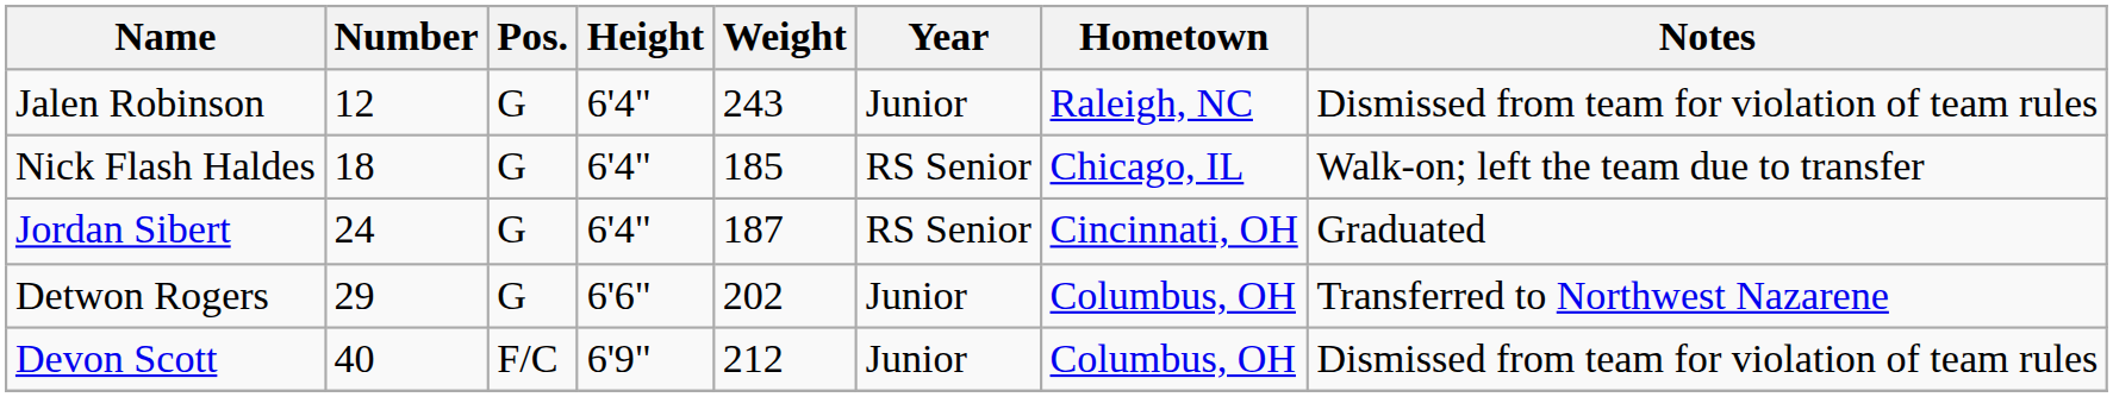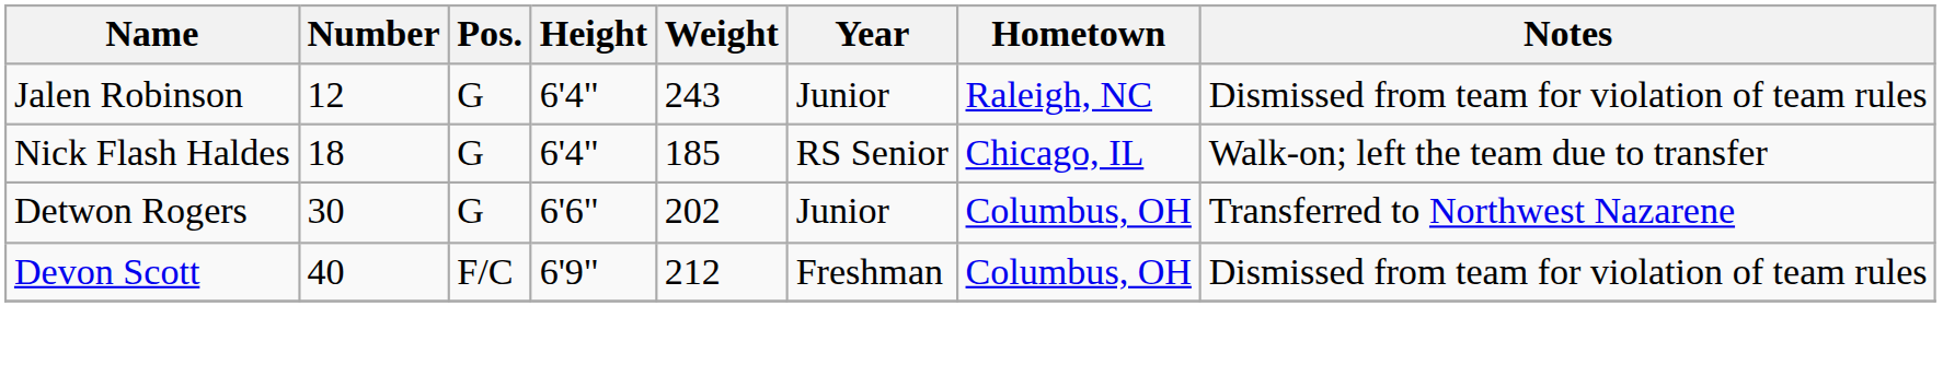 <table class="wikitable sortable" border="1">
 <tr>
 <th>Name</th>
 <th>Number</th>
 <th>Pos.</th>
 <th>Height</th>
 <th>Weight</th>
 <th>Year</th>
 <th>Hometown</th>
 <th class="unsortable">Notes</th>
 </tr>
 <tr>
 <td sortname>Jalen Robinson</td>
 <td>12</td>
 <td>G</td>
 <td>6'4"</td>
 <td>243</td>
 <td>Junior</td>
 <td><a href='#'>Raleigh, NC</a></td>
 <td>Dismissed from team for violation of team rules</td>
 </tr>
 <tr>
 <td sortname>Nick Flash Haldes</td>
 <td>18</td>
 <td>G</td>
 <td>6'4"</td>
 <td>185</td>
 <td>RS Senior</td>
 <td><a href='#'>Chicago, IL</a></td>
 <td>Walk-on; left the team due to transfer</td>
 </tr>
 <tr>
-<td sortname><a href='#'>Jordan Sibert</a></td>
-<td>24</td>
-<td>G</td>
-<td>6'4"</td>
-<td>187</td>
-<td>RS Senior</td>
-<td><a href='#'>Cincinnati, OH</a></td>
-<td>Graduated</td>
-</tr>
-<tr>
 <td sortname>Detwon Rogers</td>
-<td>29</td>
+<td>30</td>
 <td>G</td>
 <td>6'6"</td>
 <td>202</td>
 <td>Junior</td>
 <td><a href='#'>Columbus, OH</a></td>
 <td>Transferred to <a href='#'>Northwest Nazarene</a></td>
 </tr>
 <tr>
 <td sortname><a href='#'>Devon Scott</a></td>
 <td>40</td>
 <td>F/C</td>
 <td>6'9"</td>
 <td>212</td>
-<td>Junior</td>
+<td>Freshman</td>
 <td><a href='#'>Columbus, OH</a></td>
 <td>Dismissed from team for violation of team rules</td>
 </tr>
 <tr>
 </tr>
 </table>
